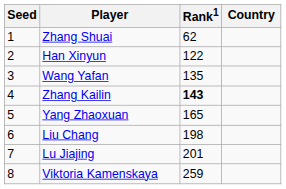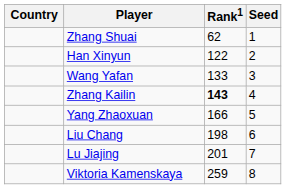 <table class="sortable wikitable">
 <tr>
-<th>Seed</th>
+<th width="70">Country</th>
 <th width="175">Player</th>
 <th>Rank<sup>1</sup></th>
-<th width="70">Country</th>
+<th>Seed</th>
 </tr>
 <tr>
-<td>1</td>
+<td></td>
 <td><a href='#'>Zhang Shuai</a></td>
 <td>62</td>
-<td></td>
+<td>1</td>
 </tr>
 <tr>
-<td>2</td>
+<td></td>
 <td><a href='#'>Han Xinyun</a></td>
 <td>122</td>
-<td></td>
+<td>2</td>
 </tr>
 <tr>
+<td></td>
+<td><a href='#'>Wang Yafan</a></td>
+<td>133</td>
 <td>3</td>
-<td><a href='#'>Wang Yafan</a></td>
-<td>135</td>
-<td></td>
 </tr>
 <tr>
-<td>4</td>
+<td></td>
 <td><a href='#'>Zhang Kailin</a></td>
 <td><strong>143</strong></td>
-<td></td>
+<td>4</td>
 </tr>
 <tr>
+<td></td>
+<td><a href='#'>Yang Zhaoxuan</a></td>
+<td>166</td>
 <td>5</td>
-<td><a href='#'>Yang Zhaoxuan</a></td>
-<td>165</td>
-<td></td>
 </tr>
 <tr>
-<td>6</td>
+<td></td>
 <td><a href='#'>Liu Chang</a></td>
 <td>198</td>
-<td></td>
+<td>6</td>
 </tr>
 <tr>
-<td>7</td>
+<td></td>
 <td><a href='#'>Lu Jiajing</a></td>
 <td>201</td>
-<td></td>
+<td>7</td>
 </tr>
 <tr>
-<td>8</td>
+<td></td>
 <td><a href='#'>Viktoria Kamenskaya</a></td>
 <td>259</td>
-<td></td>
+<td>8</td>
 </tr>
 </table>
